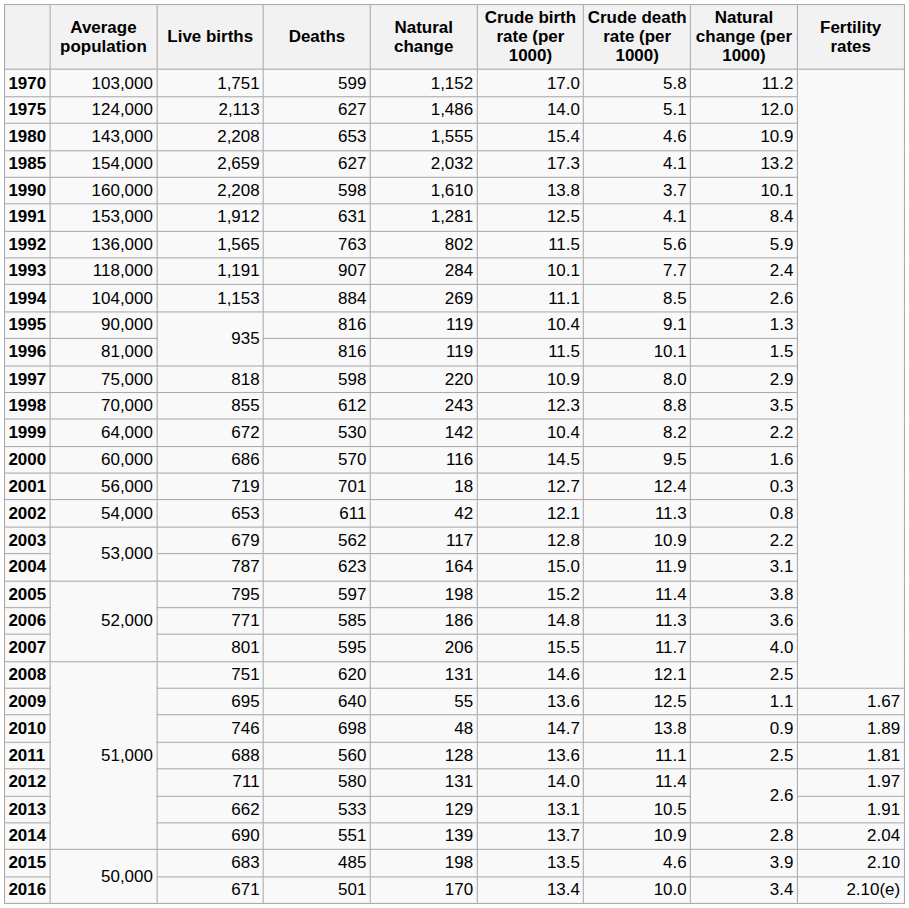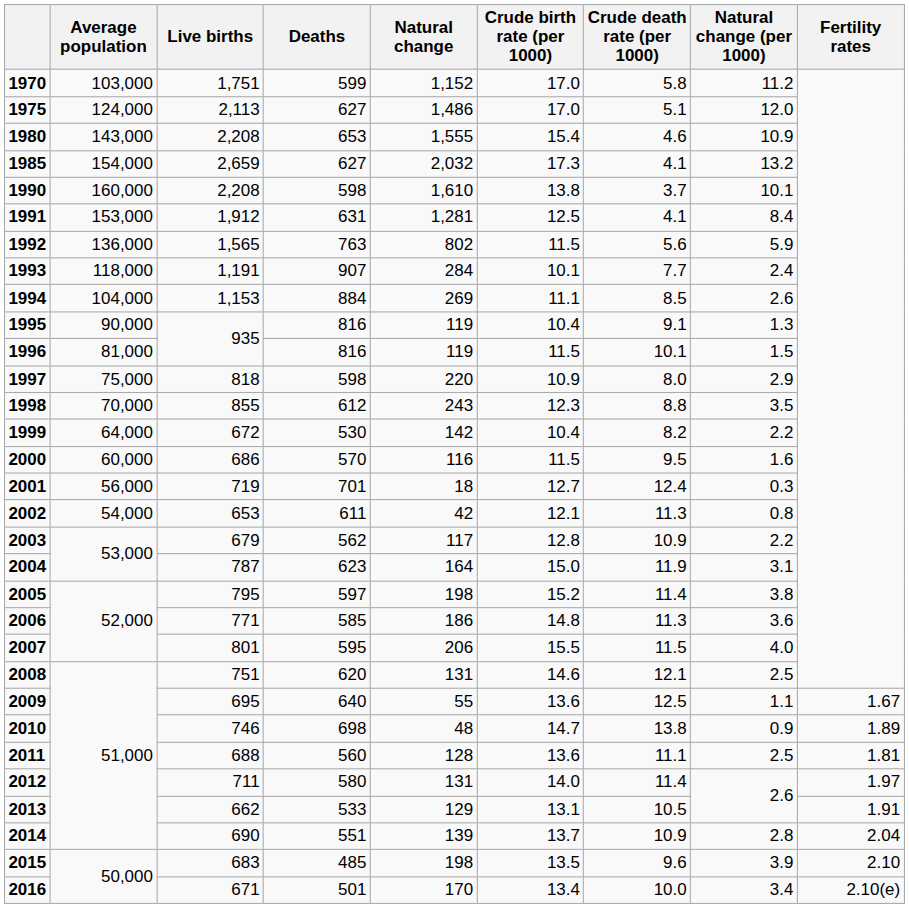 <table class="wikitable sortable">
 <tr>
 <th></th>
 <th style="width:70pt;">Average population</th>
 <th style="width:70pt;">Live births</th>
 <th style="width:70pt;">Deaths</th>
 <th style="width:70pt;">Natural change</th>
 <th style="width:70pt;">Crude birth rate (per 1000)</th>
 <th style="width:70pt;">Crude death rate (per 1000)</th>
 <th style="width:70pt;">Natural change (per 1000)</th>
 <th style="width:70pt;">Fertility rates</th>
 </tr>
 <tr>
 <td><strong>1970</strong></td>
 <td style="text-align:right;">103,000</td>
 <td style="text-align:right;">1,751</td>
 <td style="text-align:right;">599</td>
 <td style="text-align:right;">1,152</td>
 <td style="text-align:right;">17.0</td>
 <td style="text-align:right;">5.8</td>
 <td style="text-align:right;">11.2</td>
 <td rowspan="23"></td>
 </tr>
 <tr>
 <td><strong>1975</strong></td>
 <td style="text-align:right;">124,000</td>
 <td style="text-align:right;">2,113</td>
 <td style="text-align:right;">627</td>
 <td style="text-align:right;">1,486</td>
-<td style="text-align:right;">14.0</td>
+<td style="text-align:right;">17.0</td>
 <td style="text-align:right;">5.1</td>
 <td style="text-align:right;">12.0</td>
 </tr>
 <tr>
 <td><strong>1980</strong></td>
 <td style="text-align:right;">143,000</td>
 <td style="text-align:right;">2,208</td>
 <td style="text-align:right;">653</td>
 <td style="text-align:right;">1,555</td>
 <td style="text-align:right;">15.4</td>
 <td style="text-align:right;">4.6</td>
 <td style="text-align:right;">10.9</td>
 </tr>
 <tr>
 <td><strong>1985</strong></td>
 <td style="text-align:right;">154,000</td>
 <td style="text-align:right;">2,659</td>
 <td style="text-align:right;">627</td>
 <td style="text-align:right;">2,032</td>
 <td style="text-align:right;">17.3</td>
 <td style="text-align:right;">4.1</td>
 <td style="text-align:right;">13.2</td>
 </tr>
 <tr>
 <td><strong>1990</strong></td>
 <td style="text-align:right;">160,000</td>
 <td style="text-align:right;">2,208</td>
 <td style="text-align:right;">598</td>
 <td style="text-align:right;">1,610</td>
 <td style="text-align:right;">13.8</td>
 <td style="text-align:right;">3.7</td>
 <td style="text-align:right;">10.1</td>
 </tr>
 <tr>
 <td><strong>1991</strong></td>
 <td style="text-align:right;">153,000</td>
 <td style="text-align:right;">1,912</td>
 <td style="text-align:right;">631</td>
 <td style="text-align:right;">1,281</td>
 <td style="text-align:right;">12.5</td>
 <td style="text-align:right;">4.1</td>
 <td style="text-align:right;">8.4</td>
 </tr>
 <tr>
 <td><strong>1992</strong></td>
 <td style="text-align:right;">136,000</td>
 <td style="text-align:right;">1,565</td>
 <td style="text-align:right;">763</td>
 <td style="text-align:right;">802</td>
 <td style="text-align:right;">11.5</td>
 <td style="text-align:right;">5.6</td>
 <td style="text-align:right;">5.9</td>
 </tr>
 <tr>
 <td><strong>1993</strong></td>
 <td style="text-align:right;">118,000</td>
 <td style="text-align:right;">1,191</td>
 <td style="text-align:right;">907</td>
 <td style="text-align:right;">284</td>
 <td style="text-align:right;">10.1</td>
 <td style="text-align:right;">7.7</td>
 <td style="text-align:right;">2.4</td>
 </tr>
 <tr>
 <td><strong>1994</strong></td>
 <td style="text-align:right;">104,000</td>
 <td style="text-align:right;">1,153</td>
 <td style="text-align:right;">884</td>
 <td style="text-align:right;">269</td>
 <td style="text-align:right;">11.1</td>
 <td style="text-align:right;">8.5</td>
 <td style="text-align:right;">2.6</td>
 </tr>
 <tr>
 <td><strong>1995</strong></td>
 <td style="text-align:right;">90,000</td>
 <td rowspan="2" style="text-align:right;">935</td>
 <td style="text-align:right;">816</td>
 <td style="text-align:right;">119</td>
 <td style="text-align:right;">10.4</td>
 <td style="text-align:right;">9.1</td>
 <td style="text-align:right;">1.3</td>
 </tr>
 <tr>
 <td><strong>1996</strong></td>
 <td style="text-align:right;">81,000</td>
 <td style="text-align:right;">816</td>
 <td style="text-align:right;">119</td>
 <td style="text-align:right;">11.5</td>
 <td style="text-align:right;">10.1</td>
 <td style="text-align:right;">1.5</td>
 </tr>
 <tr>
 <td><strong>1997</strong></td>
 <td style="text-align:right;">75,000</td>
 <td style="text-align:right;">818</td>
 <td style="text-align:right;">598</td>
 <td style="text-align:right;">220</td>
 <td style="text-align:right;">10.9</td>
 <td style="text-align:right;">8.0</td>
 <td style="text-align:right;">2.9</td>
 </tr>
 <tr>
 <td><strong>1998</strong></td>
 <td style="text-align:right;">70,000</td>
 <td style="text-align:right;">855</td>
 <td style="text-align:right;">612</td>
 <td style="text-align:right;">243</td>
 <td style="text-align:right;">12.3</td>
 <td style="text-align:right;">8.8</td>
 <td style="text-align:right;">3.5</td>
 </tr>
 <tr>
 <td><strong>1999</strong></td>
 <td style="text-align:right;">64,000</td>
 <td style="text-align:right;">672</td>
 <td style="text-align:right;">530</td>
 <td style="text-align:right;">142</td>
 <td style="text-align:right;">10.4</td>
 <td style="text-align:right;">8.2</td>
 <td style="text-align:right;">2.2</td>
 </tr>
 <tr>
 <td><strong>2000</strong></td>
 <td style="text-align:right;">60,000</td>
 <td style="text-align:right;">686</td>
 <td style="text-align:right;">570</td>
 <td style="text-align:right;">116</td>
-<td style="text-align:right;">14.5</td>
+<td style="text-align:right;">11.5</td>
 <td style="text-align:right;">9.5</td>
 <td style="text-align:right;">1.6</td>
 </tr>
 <tr>
 <td><strong>2001</strong></td>
 <td style="text-align:right;">56,000</td>
 <td style="text-align:right;">719</td>
 <td style="text-align:right;">701</td>
 <td style="text-align:right;">18</td>
 <td style="text-align:right;">12.7</td>
 <td style="text-align:right;">12.4</td>
 <td style="text-align:right;">0.3</td>
 </tr>
 <tr>
 <td><strong>2002</strong></td>
 <td style="text-align:right;">54,000</td>
 <td style="text-align:right;">653</td>
 <td style="text-align:right;">611</td>
 <td style="text-align:right;">42</td>
 <td style="text-align:right;">12.1</td>
 <td style="text-align:right;">11.3</td>
 <td style="text-align:right;">0.8</td>
 </tr>
 <tr>
 <td><strong>2003</strong></td>
 <td rowspan="2" style="text-align:right;">53,000</td>
 <td style="text-align:right;">679</td>
 <td style="text-align:right;">562</td>
 <td style="text-align:right;">117</td>
 <td style="text-align:right;">12.8</td>
 <td style="text-align:right;">10.9</td>
 <td style="text-align:right;">2.2</td>
 </tr>
 <tr>
 <td><strong>2004</strong></td>
 <td style="text-align:right;">787</td>
 <td style="text-align:right;">623</td>
 <td style="text-align:right;">164</td>
 <td style="text-align:right;">15.0</td>
 <td style="text-align:right;">11.9</td>
 <td style="text-align:right;">3.1</td>
 </tr>
 <tr>
 <td><strong>2005</strong></td>
 <td rowspan="3" style="text-align:right;">52,000</td>
 <td style="text-align:right;">795</td>
 <td style="text-align:right;">597</td>
 <td style="text-align:right;">198</td>
 <td style="text-align:right;">15.2</td>
 <td style="text-align:right;">11.4</td>
 <td style="text-align:right;">3.8</td>
 </tr>
 <tr>
 <td><strong>2006</strong></td>
 <td style="text-align:right;">771</td>
 <td style="text-align:right;">585</td>
 <td style="text-align:right;">186</td>
 <td style="text-align:right;">14.8</td>
 <td style="text-align:right;">11.3</td>
 <td style="text-align:right;">3.6</td>
 </tr>
 <tr>
 <td><strong>2007</strong></td>
 <td style="text-align:right;">801</td>
 <td style="text-align:right;">595</td>
 <td style="text-align:right;">206</td>
 <td style="text-align:right;">15.5</td>
-<td style="text-align:right;">11.7</td>
+<td style="text-align:right;">11.5</td>
 <td style="text-align:right;">4.0</td>
 </tr>
 <tr>
 <td><strong>2008</strong></td>
 <td rowspan="7" style="text-align:right;">51,000</td>
 <td style="text-align:right;">751</td>
 <td style="text-align:right;">620</td>
 <td style="text-align:right;">131</td>
 <td style="text-align:right;">14.6</td>
 <td style="text-align:right;">12.1</td>
 <td style="text-align:right;">2.5</td>
 </tr>
 <tr>
 <td><strong>2009</strong></td>
 <td style="text-align:right;">695</td>
 <td style="text-align:right;">640</td>
 <td style="text-align:right;">55</td>
 <td style="text-align:right;">13.6</td>
 <td style="text-align:right;">12.5</td>
 <td style="text-align:right;">1.1</td>
 <td style="text-align:right;">1.67</td>
 </tr>
 <tr>
 <td><strong>2010</strong></td>
 <td style="text-align:right;">746</td>
 <td style="text-align:right;">698</td>
 <td style="text-align:right;">48</td>
 <td style="text-align:right;">14.7</td>
 <td style="text-align:right;">13.8</td>
 <td style="text-align:right;">0.9</td>
 <td style="text-align:right;">1.89</td>
 </tr>
 <tr>
 <td><strong>2011</strong></td>
 <td style="text-align:right;">688</td>
 <td style="text-align:right;">560</td>
 <td style="text-align:right;">128</td>
 <td style="text-align:right;">13.6</td>
 <td style="text-align:right;">11.1</td>
 <td style="text-align:right;">2.5</td>
 <td style="text-align:right;">1.81</td>
 </tr>
 <tr>
 <td><strong>2012</strong></td>
 <td style="text-align:right;">711</td>
 <td style="text-align:right;">580</td>
 <td style="text-align:right;">131</td>
 <td style="text-align:right;">14.0</td>
 <td style="text-align:right;">11.4</td>
 <td rowspan="2" style="text-align:right;">2.6</td>
 <td style="text-align:right;">1.97</td>
 </tr>
 <tr>
 <td><strong>2013</strong></td>
 <td style="text-align:right;">662</td>
 <td style="text-align:right;">533</td>
 <td style="text-align:right;">129</td>
 <td style="text-align:right;">13.1</td>
 <td style="text-align:right;">10.5</td>
 <td style="text-align:right;">1.91</td>
 </tr>
 <tr>
 <td><strong>2014</strong></td>
 <td style="text-align:right;">690</td>
 <td style="text-align:right;">551</td>
 <td style="text-align:right;">139</td>
 <td style="text-align:right;">13.7</td>
 <td style="text-align:right;">10.9</td>
 <td style="text-align:right;">2.8</td>
 <td style="text-align:right;">2.04</td>
 </tr>
 <tr>
 <td><strong>2015</strong></td>
 <td rowspan="2" style="text-align:right;">50,000</td>
 <td style="text-align:right;">683</td>
 <td style="text-align:right;">485</td>
 <td style="text-align:right;">198</td>
 <td style="text-align:right;">13.5</td>
-<td style="text-align:right;">4.6</td>
+<td style="text-align:right;">9.6</td>
 <td style="text-align:right;">3.9</td>
 <td style="text-align:right;">2.10</td>
 </tr>
 <tr>
 <td><strong>2016</strong></td>
 <td style="text-align:right;">671</td>
 <td style="text-align:right;">501</td>
 <td style="text-align:right;">170</td>
 <td style="text-align:right;">13.4</td>
 <td style="text-align:right;">10.0</td>
 <td style="text-align:right;">3.4</td>
 <td style="text-align:right;">2.10(e)</td>
 </tr>
 </table>
